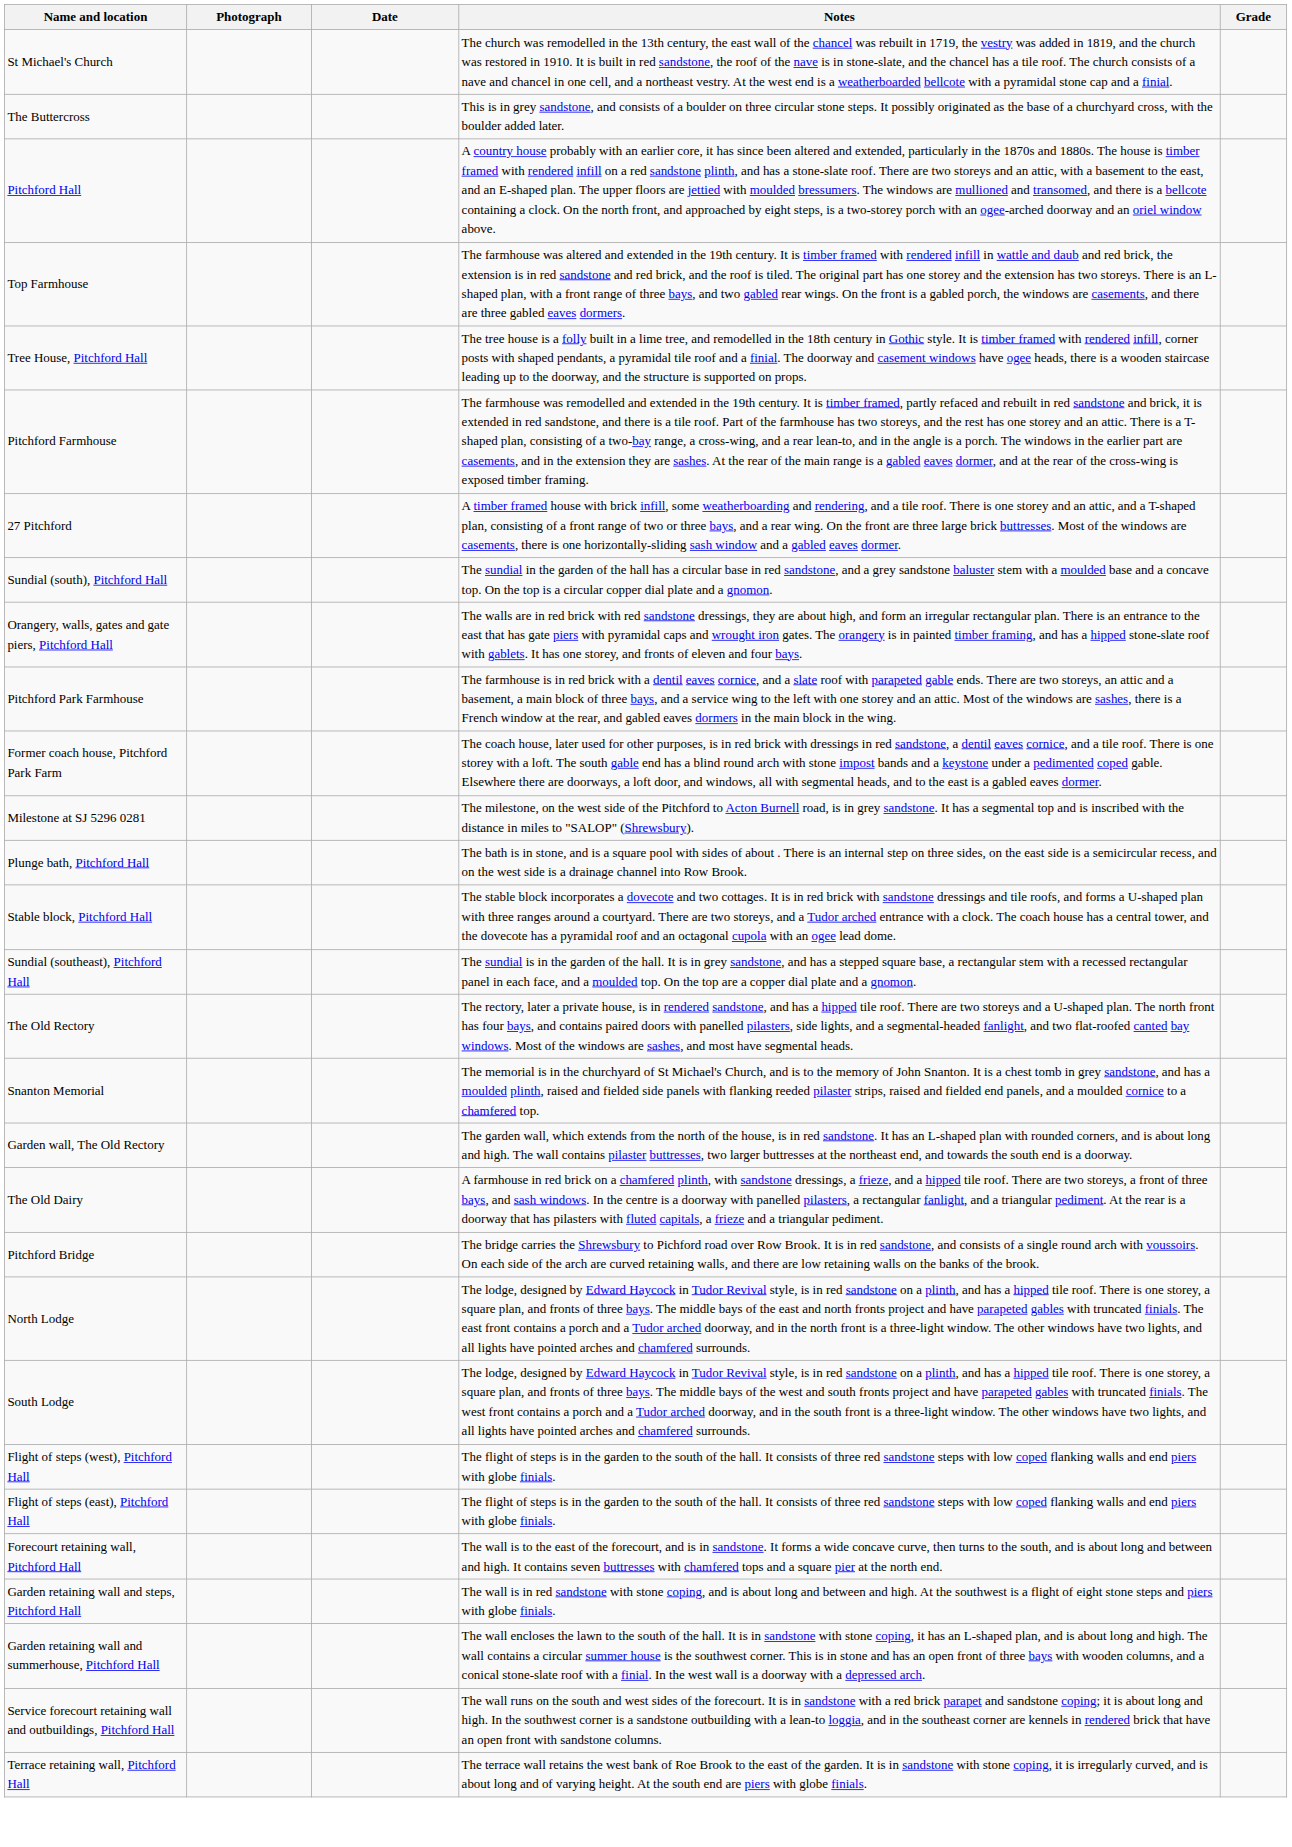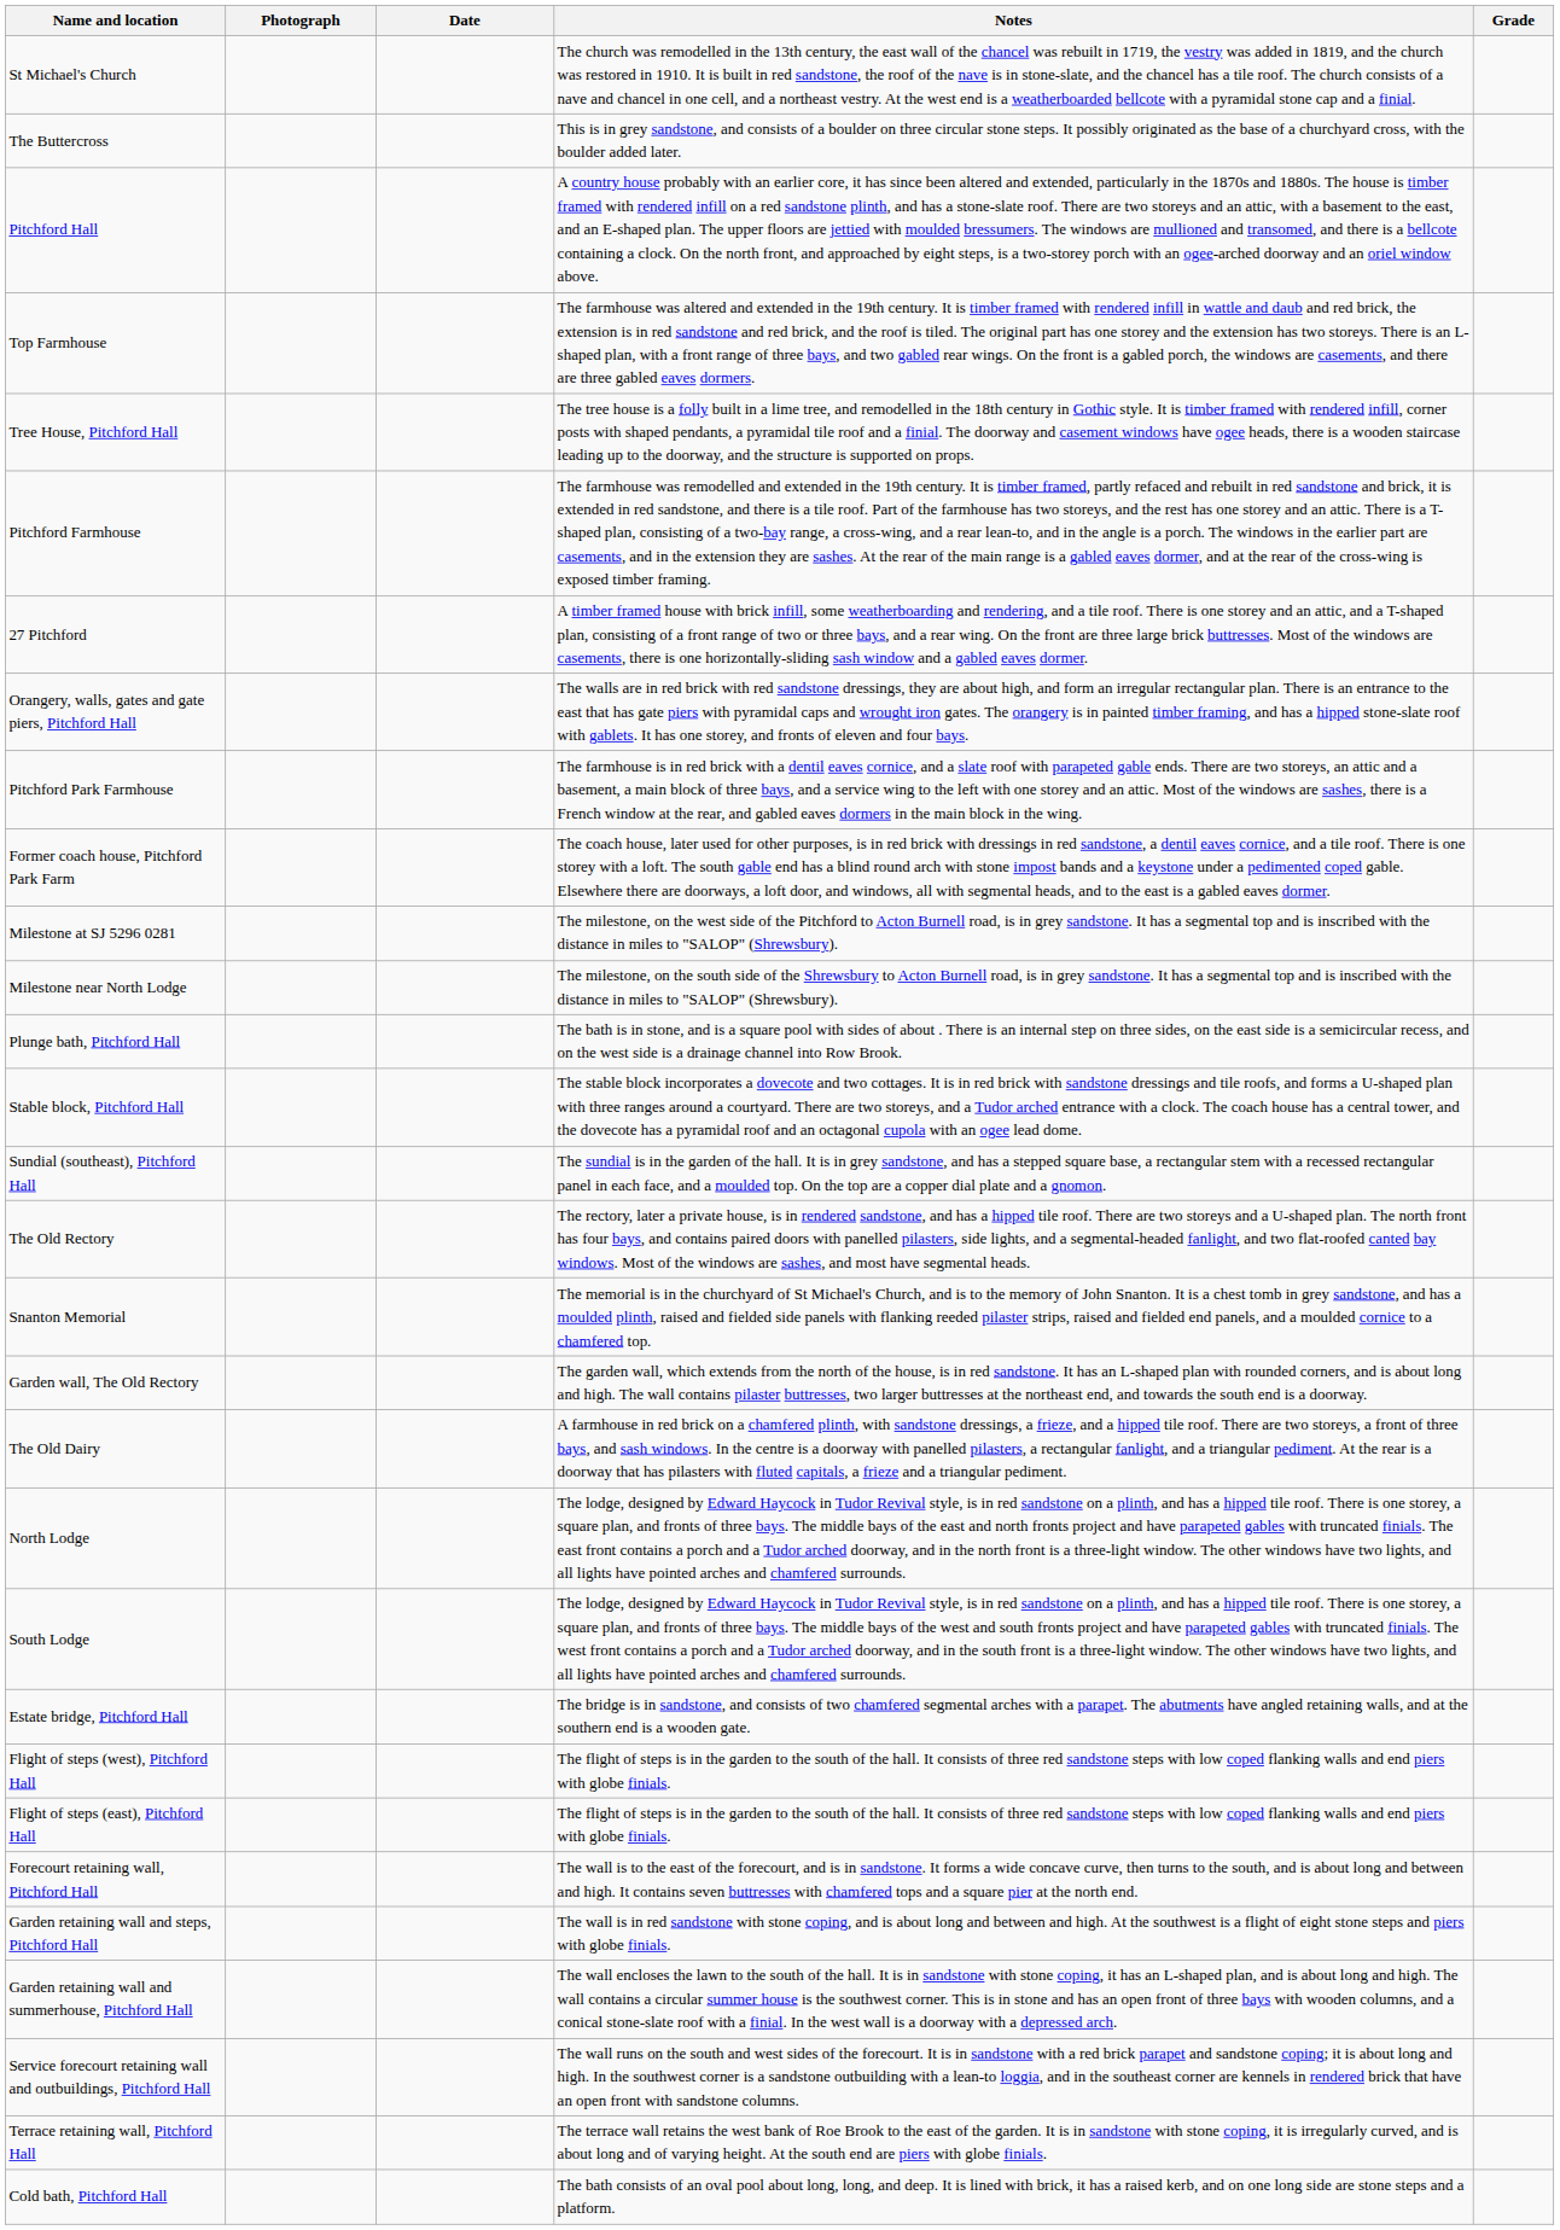 <table class="wikitable sortable plainrowheaders" style="width:100%; border:0; text-align:left; line-height:150%;">
 <tr>
 <th scope="col"  style="width:150px">Name and location</th>
 <th scope="col"  style="width:100px" class="unsortable">Photograph</th>
 <th scope="col"  style="width:120px">Date</th>
 <th scope="col"  style="width:650px" class="unsortable">Notes</th>
 <th scope="col"  style="width:50px">Grade</th>
 </tr>
 <tr>
 <td>St Michael's Church<br><small></small></td>
 <td></td>
 <td align="center"></td>
 <td>The church was remodelled in the 13th century, the east wall of the <a href='#'>chancel</a> was rebuilt in 1719, the <a href='#'>vestry</a> was added in 1819, and the church was restored in 1910.  It is built in red <a href='#'>sandstone</a>, the roof of the <a href='#'>nave</a> is in stone-slate, and the chancel has a tile roof.  The church consists of a nave and chancel in one cell, and a northeast vestry.  At the west end is a <a href='#'>weatherboarded</a> <a href='#'>bellcote</a> with a pyramidal stone cap and a <a href='#'>finial</a>.</td>
 <td align="center" ></td>
 </tr>
 <tr>
 <td>The Buttercross<br><small></small></td>
 <td></td>
 <td align="center"></td>
 <td>This is in grey <a href='#'>sandstone</a>, and consists of a boulder on three circular stone steps.  It possibly originated as the base of a churchyard cross, with the boulder added later.</td>
 <td align="center" ></td>
 </tr>
 <tr>
 <td><a href='#'>Pitchford Hall</a><br><small></small></td>
 <td></td>
 <td align="center"></td>
 <td>A <a href='#'>country house</a> probably with an earlier core, it has since been altered and extended, particularly in the 1870s and 1880s.  The house is <a href='#'>timber framed</a> with <a href='#'>rendered</a> <a href='#'>infill</a> on a red <a href='#'>sandstone</a> <a href='#'>plinth</a>, and has a stone-slate roof.  There are two storeys and an attic, with a basement to the east, and an E-shaped plan.  The upper floors are <a href='#'>jettied</a> with <a href='#'>moulded</a> <a href='#'>bressumers</a>.  The windows are <a href='#'>mullioned</a> and <a href='#'>transomed</a>, and there is a <a href='#'>bellcote</a> containing a clock.  On the north front, and approached by eight steps, is a two-storey porch with an <a href='#'>ogee</a>-arched doorway and an <a href='#'>oriel window</a> above.</td>
 <td align="center" ></td>
 </tr>
 <tr>
 <td>Top Farmhouse<br><small></small></td>
 <td></td>
 <td align="center"></td>
 <td>The farmhouse was altered and extended in the 19th century.  It is <a href='#'>timber framed</a> with <a href='#'>rendered</a> <a href='#'>infill</a> in <a href='#'>wattle and daub</a> and red brick, the extension is in red <a href='#'>sandstone</a> and red brick, and the roof is tiled.  The original part has one storey and the extension has two storeys.  There is an L-shaped plan, with a front range of three <a href='#'>bays</a>, and two <a href='#'>gabled</a> rear wings.  On the front is a gabled porch, the windows are <a href='#'>casements</a>, and there are three gabled <a href='#'>eaves</a> <a href='#'>dormers</a>.</td>
 <td align="center" ></td>
 </tr>
 <tr>
 <td>Tree House, <a href='#'>Pitchford Hall</a><br><small></small></td>
 <td></td>
 <td align="center"></td>
 <td>The tree house is a <a href='#'>folly</a> built in a lime tree, and remodelled in the 18th century in <a href='#'>Gothic</a> style.  It is <a href='#'>timber framed</a> with <a href='#'>rendered</a> <a href='#'>infill</a>, corner posts with shaped pendants, a pyramidal tile roof and a <a href='#'>finial</a>.  The doorway and <a href='#'>casement windows</a> have <a href='#'>ogee</a> heads, there is a wooden staircase leading up to the doorway, and the structure is supported on props.</td>
 <td align="center" ></td>
 </tr>
 <tr>
 <td>Pitchford Farmhouse<br><small></small></td>
 <td></td>
 <td align="center"></td>
 <td>The farmhouse was remodelled and extended in the 19th century.  It is <a href='#'>timber framed</a>, partly refaced and rebuilt in red <a href='#'>sandstone</a> and brick, it is extended in red sandstone, and there is a tile roof.  Part of the farmhouse has two storeys, and the rest has one storey and an attic.  There is a T-shaped plan, consisting of a two-<a href='#'>bay</a> range, a cross-wing, and a rear lean-to, and in the angle is a porch.  The windows in the earlier part are <a href='#'>casements</a>, and in the extension they are <a href='#'>sashes</a>.  At the rear of the main range is a <a href='#'>gabled</a> <a href='#'>eaves</a> <a href='#'>dormer</a>, and at the rear of the cross-wing is exposed timber framing.</td>
 <td align="center" ></td>
 </tr>
 <tr>
 <td>27 Pitchford<br><small></small></td>
 <td></td>
 <td align="center"></td>
 <td>A <a href='#'>timber framed</a> house with brick <a href='#'>infill</a>, some <a href='#'>weatherboarding</a> and <a href='#'>rendering</a>, and a tile roof.  There is one storey and an attic, and a T-shaped plan, consisting of a front range of two or three <a href='#'>bays</a>, and a rear wing.  On the front are three large brick <a href='#'>buttresses</a>.  Most of the windows are <a href='#'>casements</a>, there is one horizontally-sliding <a href='#'>sash window</a> and a <a href='#'>gabled</a> <a href='#'>eaves</a> <a href='#'>dormer</a>.</td>
 <td align="center" ></td>
 </tr>
 <tr>
-<td>Sundial (south), <a href='#'>Pitchford Hall</a><br><small></small></td>
-<td></td>
-<td align="center"></td>
-<td>The <a href='#'>sundial</a> in the garden of the hall has a circular base in red <a href='#'>sandstone</a>, and a grey sandstone <a href='#'>baluster</a> stem with a <a href='#'>moulded</a> base and a concave top.  On the top is a circular copper dial plate and a <a href='#'>gnomon</a>.</td>
-<td align="center" ></td>
-</tr>
-<tr>
 <td>Orangery, walls, gates and gate piers, <a href='#'>Pitchford Hall</a><br><small></small></td>
 <td></td>
 <td align="center"></td>
 <td>The walls are in red brick with red <a href='#'>sandstone</a> dressings, they are about  high, and form an irregular rectangular plan.  There is an entrance to the east that has gate <a href='#'>piers</a> with pyramidal caps and <a href='#'>wrought iron</a> gates.  The <a href='#'>orangery</a> is in painted <a href='#'>timber framing</a>, and has a <a href='#'>hipped</a> stone-slate roof with <a href='#'>gablets</a>.  It has one storey, and fronts of eleven and four <a href='#'>bays</a>.</td>
 <td align="center" ></td>
 </tr>
 <tr>
 <td>Pitchford Park Farmhouse<br><small></small></td>
 <td></td>
 <td align="center"></td>
 <td>The farmhouse is in red brick with a <a href='#'>dentil</a> <a href='#'>eaves</a> <a href='#'>cornice</a>, and a <a href='#'>slate</a> roof with <a href='#'>parapeted</a> <a href='#'>gable</a> ends.  There are two storeys, an attic and a basement, a main block of three <a href='#'>bays</a>, and a service wing to the left with one storey and an attic.  Most of the windows are <a href='#'>sashes</a>, there is a French window at the rear, and gabled eaves <a href='#'>dormers</a> in the main block in the wing.</td>
 <td align="center" ></td>
 </tr>
 <tr>
 <td>Former coach house, Pitchford Park Farm<br><small></small></td>
 <td></td>
 <td align="center"></td>
 <td>The coach house, later used for other purposes, is in red brick with dressings in red <a href='#'>sandstone</a>, a <a href='#'>dentil</a> <a href='#'>eaves</a> <a href='#'>cornice</a>, and a tile roof.  There is one storey with a loft.  The south <a href='#'>gable</a> end has a blind round arch with stone <a href='#'>impost</a> bands and a <a href='#'>keystone</a> under a <a href='#'>pedimented</a> <a href='#'>coped</a> gable.  Elsewhere there are doorways, a loft door, and windows, all with segmental heads, and to the east is a gabled eaves <a href='#'>dormer</a>.</td>
 <td align="center" ></td>
 </tr>
 <tr>
 <td>Milestone at SJ 5296 0281<br><small></small></td>
 <td></td>
 <td align="center"></td>
 <td>The milestone, on the west side of the Pitchford to <a href='#'>Acton Burnell</a> road, is in grey <a href='#'>sandstone</a>.  It has a segmental top and is inscribed with the distance in miles to "SALOP" (<a href='#'>Shrewsbury</a>).</td>
+<td align="center" ></td>
+</tr>
+<tr>
+<td>Milestone near North Lodge<br><small></small></td>
+<td></td>
+<td align="center"></td>
+<td>The milestone, on the south side of the <a href='#'>Shrewsbury</a> to <a href='#'>Acton Burnell</a> road, is in grey <a href='#'>sandstone</a>.  It has a segmental top and is inscribed with the distance in miles to "SALOP" (Shrewsbury).</td>
 <td align="center" ></td>
 </tr>
 <tr>
 <td>Plunge bath, <a href='#'>Pitchford Hall</a><br><small></small></td>
 <td></td>
 <td align="center"></td>
 <td>The bath is in stone, and is a square pool with sides of about .  There is an internal step on three sides, on the east side is a semicircular recess, and on the west side is a drainage channel into Row Brook.</td>
 <td align="center" ></td>
 </tr>
 <tr>
 <td>Stable block, <a href='#'>Pitchford Hall</a><br><small></small></td>
 <td></td>
 <td align="center"></td>
 <td>The stable block incorporates a <a href='#'>dovecote</a> and two cottages.  It is in red brick with <a href='#'>sandstone</a> dressings and tile roofs, and forms a U-shaped plan with three ranges around a courtyard.  There are two storeys, and a <a href='#'>Tudor arched</a> entrance with a clock.  The coach house has a central tower, and the dovecote has a pyramidal roof and an octagonal <a href='#'>cupola</a> with an <a href='#'>ogee</a> lead dome.</td>
 <td align="center" ></td>
 </tr>
 <tr>
 <td>Sundial (southeast), <a href='#'>Pitchford Hall</a><br><small></small></td>
 <td></td>
 <td align="center"></td>
 <td>The <a href='#'>sundial</a> is in the garden of the hall.  It is in grey <a href='#'>sandstone</a>, and has a stepped square base, a rectangular stem with a recessed rectangular panel in each face, and a <a href='#'>moulded</a> top.  On the top are a copper dial plate and a <a href='#'>gnomon</a>.</td>
 <td align="center" ></td>
 </tr>
 <tr>
 <td>The Old Rectory<br><small></small></td>
 <td></td>
 <td align="center"></td>
 <td>The rectory, later a private house, is in <a href='#'>rendered</a> <a href='#'>sandstone</a>, and has a <a href='#'>hipped</a> tile roof.  There are two storeys and a U-shaped plan.  The north front has four <a href='#'>bays</a>, and contains paired doors with panelled <a href='#'>pilasters</a>, side lights, and a segmental-headed <a href='#'>fanlight</a>, and two flat-roofed <a href='#'>canted</a> <a href='#'>bay windows</a>.  Most of the windows are <a href='#'>sashes</a>, and most have segmental heads.</td>
 <td align="center" ></td>
 </tr>
 <tr>
 <td>Snanton Memorial<br><small></small></td>
 <td></td>
 <td align="center"></td>
 <td>The memorial is in the churchyard of St Michael's Church, and is to the memory of John Snanton.  It is a chest tomb in grey <a href='#'>sandstone</a>, and has a <a href='#'>moulded</a> <a href='#'>plinth</a>, raised and fielded side panels with flanking reeded <a href='#'>pilaster</a> strips, raised and fielded end panels, and a moulded <a href='#'>cornice</a> to a <a href='#'>chamfered</a> top.</td>
 <td align="center" ></td>
 </tr>
 <tr>
 <td>Garden wall, The Old Rectory<br><small></small></td>
 <td></td>
 <td align="center"></td>
 <td>The garden wall, which extends from the north of the house, is in red <a href='#'>sandstone</a>.  It has an L-shaped plan with rounded corners, and is about  long and  high.  The wall contains <a href='#'>pilaster</a> <a href='#'>buttresses</a>, two larger buttresses at the northeast end, and towards the south end is a doorway.</td>
 <td align="center" ></td>
 </tr>
 <tr>
 <td>The Old Dairy<br><small></small></td>
 <td></td>
 <td align="center"></td>
 <td>A farmhouse in red brick on a <a href='#'>chamfered</a> <a href='#'>plinth</a>, with <a href='#'>sandstone</a> dressings, a <a href='#'>frieze</a>, and a <a href='#'>hipped</a> tile roof.  There are two storeys, a front of three <a href='#'>bays</a>, and <a href='#'>sash windows</a>.  In the centre is a doorway with panelled <a href='#'>pilasters</a>, a rectangular <a href='#'>fanlight</a>, and a triangular <a href='#'>pediment</a>.  At the rear is a doorway that has pilasters with <a href='#'>fluted</a> <a href='#'>capitals</a>, a <a href='#'>frieze</a> and a triangular pediment.</td>
 <td align="center" ></td>
 </tr>
 <tr>
-<td>Pitchford Bridge<br><small></small></td>
-<td></td>
-<td align="center"></td>
-<td>The bridge carries the <a href='#'>Shrewsbury</a> to Pichford road over Row Brook.  It is in red <a href='#'>sandstone</a>, and consists of a single round arch with <a href='#'>voussoirs</a>.  On each side of the arch are curved retaining walls, and there are low retaining walls on the banks of the brook.</td>
-<td align="center" ></td>
-</tr>
-<tr>
 <td>North Lodge<br><small></small></td>
 <td></td>
 <td align="center"></td>
 <td>The lodge, designed by <a href='#'>Edward Haycock</a> in <a href='#'>Tudor Revival</a> style, is in red <a href='#'>sandstone</a> on a <a href='#'>plinth</a>, and has a <a href='#'>hipped</a> tile roof.  There is one storey, a square plan, and fronts of three <a href='#'>bays</a>.  The middle bays of the east and north fronts project and have <a href='#'>parapeted</a> <a href='#'>gables</a> with truncated <a href='#'>finials</a>.  The east front contains a porch and a <a href='#'>Tudor arched</a> doorway, and in the north front is a three-light window.  The other windows have two lights, and all lights have pointed arches and <a href='#'>chamfered</a> surrounds.</td>
 <td align="center" ></td>
 </tr>
 <tr>
 <td>South Lodge<br><small></small></td>
 <td></td>
 <td align="center"></td>
 <td>The lodge, designed by <a href='#'>Edward Haycock</a> in <a href='#'>Tudor Revival</a> style, is in red <a href='#'>sandstone</a> on a <a href='#'>plinth</a>, and has a <a href='#'>hipped</a> tile roof.  There is one storey, a square plan, and fronts of three <a href='#'>bays</a>.  The middle bays of the west and south fronts project and have <a href='#'>parapeted</a> <a href='#'>gables</a> with truncated <a href='#'>finials</a>.  The west front contains a porch and a <a href='#'>Tudor arched</a> doorway, and in the south front is a three-light window.  The other windows have two lights, and all lights have pointed arches and <a href='#'>chamfered</a> surrounds.</td>
+<td align="center" ></td>
+</tr>
+<tr>
+<td>Estate bridge, <a href='#'>Pitchford Hall</a><br><small></small></td>
+<td></td>
+<td align="center"></td>
+<td>The bridge is in <a href='#'>sandstone</a>, and consists of two <a href='#'>chamfered</a> segmental arches with a <a href='#'>parapet</a>.  The <a href='#'>abutments</a> have angled retaining walls, and at the southern end is a wooden gate.</td>
 <td align="center" ></td>
 </tr>
 <tr>
 <td>Flight of steps (west), <a href='#'>Pitchford Hall</a><br><small></small></td>
 <td></td>
 <td align="center"></td>
 <td>The flight of steps is in the garden to the south of the hall.  It consists of three red <a href='#'>sandstone</a> steps with low <a href='#'>coped</a> flanking walls and end <a href='#'>piers</a> with globe <a href='#'>finials</a>.</td>
 <td align="center" ></td>
 </tr>
 <tr>
 <td>Flight of steps (east), <a href='#'>Pitchford Hall</a><br><small></small></td>
 <td></td>
 <td align="center"></td>
 <td>The flight of steps is in the garden to the south of the hall.  It consists of three red <a href='#'>sandstone</a> steps with low <a href='#'>coped</a> flanking walls and end <a href='#'>piers</a> with globe <a href='#'>finials</a>.</td>
 <td align="center" ></td>
 </tr>
 <tr>
 <td>Forecourt retaining wall,<br><a href='#'>Pitchford Hall</a><br><small></small></td>
 <td></td>
 <td align="center"></td>
 <td>The wall is to the east of the forecourt, and is in <a href='#'>sandstone</a>.  It forms a wide concave curve, then turns to the south, and is about  long and between  and  high.  It contains seven <a href='#'>buttresses</a> with <a href='#'>chamfered</a> tops and a square <a href='#'>pier</a> at the north end.</td>
 <td align="center" ></td>
 </tr>
 <tr>
 <td>Garden retaining wall and steps, <a href='#'>Pitchford Hall</a><br><small></small></td>
 <td></td>
 <td align="center"></td>
 <td>The wall is in red <a href='#'>sandstone</a> with stone <a href='#'>coping</a>, and is about  long and between  and  high.  At the southwest is a flight of eight stone steps and <a href='#'>piers</a> with globe <a href='#'>finials</a>.</td>
 <td align="center" ></td>
 </tr>
 <tr>
 <td>Garden retaining wall and summerhouse, <a href='#'>Pitchford Hall</a><br><small></small></td>
 <td></td>
 <td align="center"></td>
 <td>The wall encloses the lawn to the south of the hall.  It is in <a href='#'>sandstone</a> with stone <a href='#'>coping</a>, it has an L-shaped plan, and is about  long and  high.  The wall contains a circular <a href='#'>summer house</a> is the southwest corner.  This is in stone and has an open front of three <a href='#'>bays</a> with wooden columns, and a conical stone-slate roof with a <a href='#'>finial</a>.  In the west wall is a doorway with a <a href='#'>depressed arch</a>.</td>
 <td align="center" ></td>
 </tr>
 <tr>
 <td>Service forecourt retaining wall and outbuildings, <a href='#'>Pitchford Hall</a><br><small></small></td>
 <td></td>
 <td align="center"></td>
 <td>The wall runs on the south and west sides of the forecourt.  It is in <a href='#'>sandstone</a> with a red brick <a href='#'>parapet</a> and sandstone <a href='#'>coping</a>; it is about  long and  high.  In the southwest corner is a sandstone outbuilding with a lean-to <a href='#'>loggia</a>, and in the southeast corner are kennels in <a href='#'>rendered</a> brick that have an open front with sandstone columns.</td>
 <td align="center" ></td>
 </tr>
 <tr>
 <td>Terrace retaining wall, <a href='#'>Pitchford Hall</a><br><small></small></td>
 <td></td>
 <td align="center"></td>
 <td>The terrace wall retains the west bank of Roe Brook to the east of the garden.  It is in <a href='#'>sandstone</a> with stone <a href='#'>coping</a>, it is irregularly curved, and is about  long and of varying height.  At the south end are <a href='#'>piers</a> with globe <a href='#'>finials</a>.</td>
 <td align="center" ></td>
 </tr>
 <tr>
+<td>Cold bath, <a href='#'>Pitchford Hall</a><br><small></small></td>
+<td></td>
+<td align="center"></td>
+<td>The bath consists of an oval pool about  long,  long, and  deep.  It is lined with brick, it has a raised kerb, and on one long side are stone steps and a platform.</td>
+<td align="center" ></td>
+</tr>
+<tr>
 </tr>
 </table>
